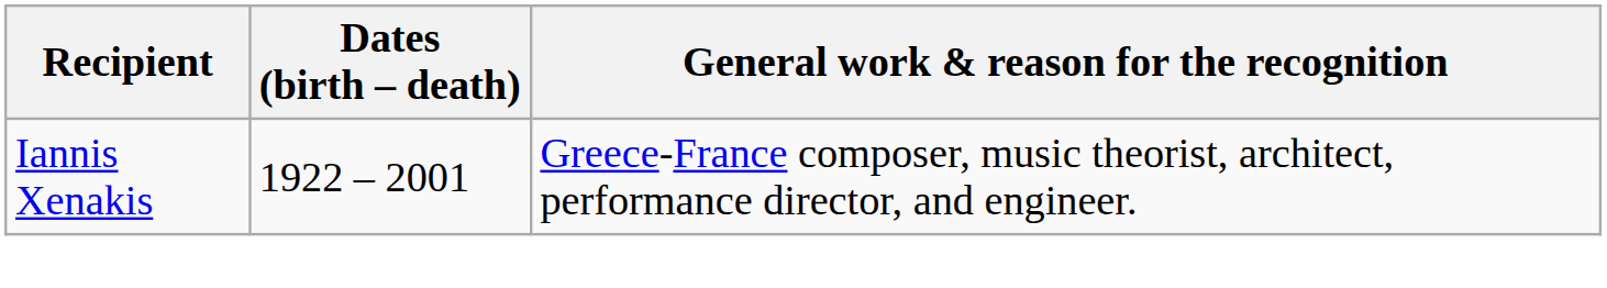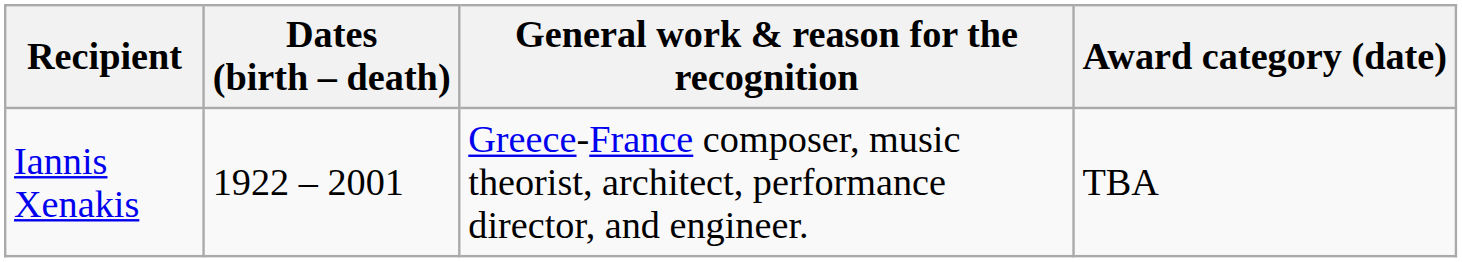 <table class="wikitable sortable static-row-numbers"|>
 <tr>
 <th>Recipient</th>
 <th style="white-space: nowrap;">Dates<br>(birth – death)</th>
 <th>General work & reason for the recognition</th>
+<th style="white-space: nowrap">Award category (date)</th>
 </tr>
 <tr>
 <td><a href='#'>Iannis Xenakis</a></td>
 <td>1922 – 2001</td>
 <td><a href='#'>Greece</a>-<a href='#'>France</a> composer, music theorist, architect, performance director, and engineer.</td>
+<td style="white-space: nowrap; text-align:left">TBA</td>
 </tr>
 </table>
